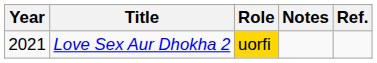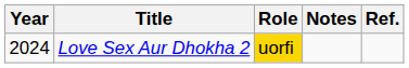 <table class="wikitable">
 <tr>
 <th>Year</th>
 <th>Title</th>
 <th>Role</th>
 <th>Notes</th>
 <th>Ref.</th>
 </tr>
 <tr>
-<td>2021</td>
+<td>2024</td>
 <td><em><a href='#'>Love Sex Aur Dhokha 2</a></em></td>
 <td style="background: gold;">uorfi</td>
 <td></td>
 <td></td>
 </tr>
 </table>
